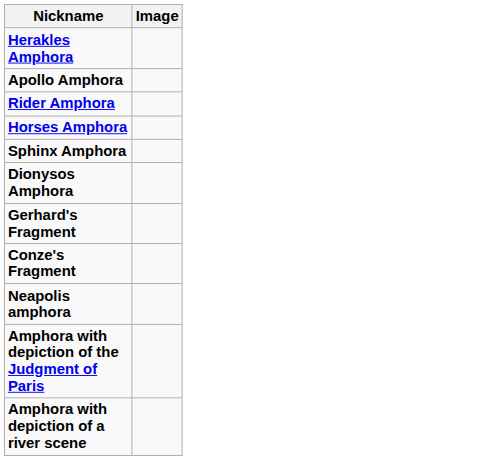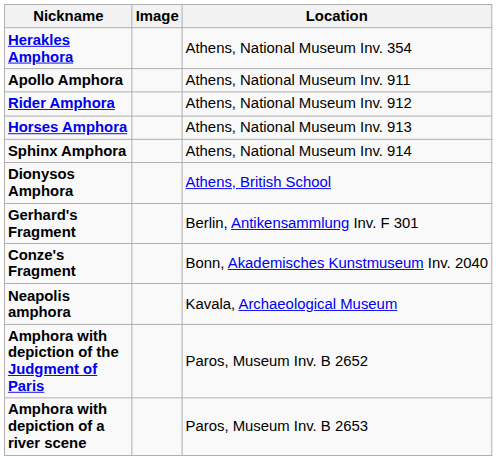 <table class="wikitable">
 <tr>
 <th style="width: 130px;">Nickname</th>
 <th>Image</th>
+<th>Location</th>
 </tr>
 <tr>
 <td style="width: 130px;"><strong><a href='#'>Herakles Amphora</a></strong></td>
 <td></td>
+<td>Athens, National Museum Inv. 354</td>
 </tr>
 <tr>
 <td style="width: 130px;"><strong>Apollo Amphora</strong></td>
 <td></td>
+<td>Athens, National Museum Inv. 911</td>
 </tr>
 <tr>
 <td style="width: 130px;"><strong><a href='#'>Rider Amphora</a></strong></td>
 <td></td>
+<td>Athens, National Museum Inv. 912</td>
 </tr>
 <tr>
 <td style="width: 130px;"><strong><a href='#'>Horses Amphora</a></strong></td>
 <td></td>
+<td>Athens, National Museum Inv. 913</td>
 </tr>
 <tr>
 <td style="width: 130px;"><strong>Sphinx Amphora</strong></td>
 <td></td>
+<td>Athens, National Museum Inv. 914</td>
 </tr>
 <tr>
 <td style="width: 130px;"><strong>Dionysos Amphora</strong></td>
 <td></td>
+<td><a href='#'>Athens, British School</a></td>
 </tr>
 <tr>
 <td style="width: 130px;"><strong>Gerhard's Fragment</strong></td>
 <td></td>
+<td>Berlin, <a href='#'>Antikensammlung</a> Inv. F 301</td>
 </tr>
 <tr>
 <td style="width: 130px;"><strong>Conze's Fragment</strong></td>
 <td></td>
+<td>Bonn, <a href='#'>Akademisches Kunstmuseum</a> Inv. 2040</td>
 </tr>
 <tr>
 <td style="width: 130px;"><strong>Neapolis amphora</strong></td>
 <td></td>
+<td>Kavala, <a href='#'>Archaeological Museum</a></td>
 </tr>
 <tr>
 <td style="width: 130px;"><strong>Amphora with depiction of the <a href='#'>Judgment of Paris</a></strong></td>
 <td></td>
+<td>Paros, Museum Inv. B 2652</td>
 </tr>
 <tr>
 <td style="width: 130px;"><strong>Amphora with depiction of a river scene</strong></td>
 <td></td>
+<td>Paros, Museum Inv. B 2653</td>
 </tr>
 </table>
